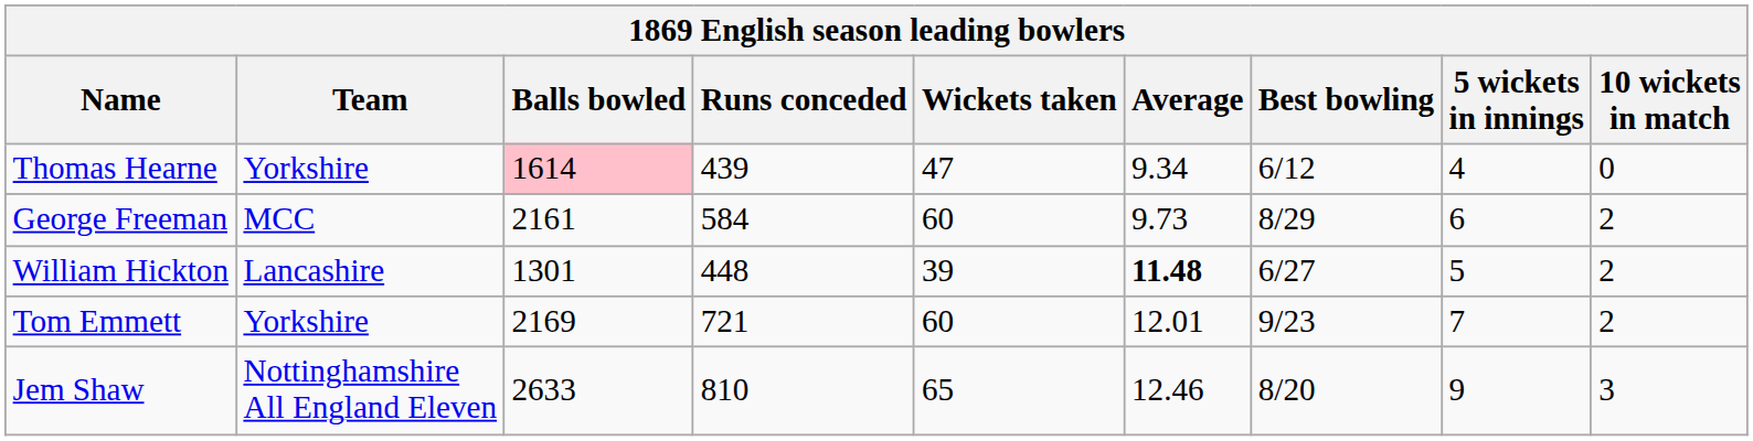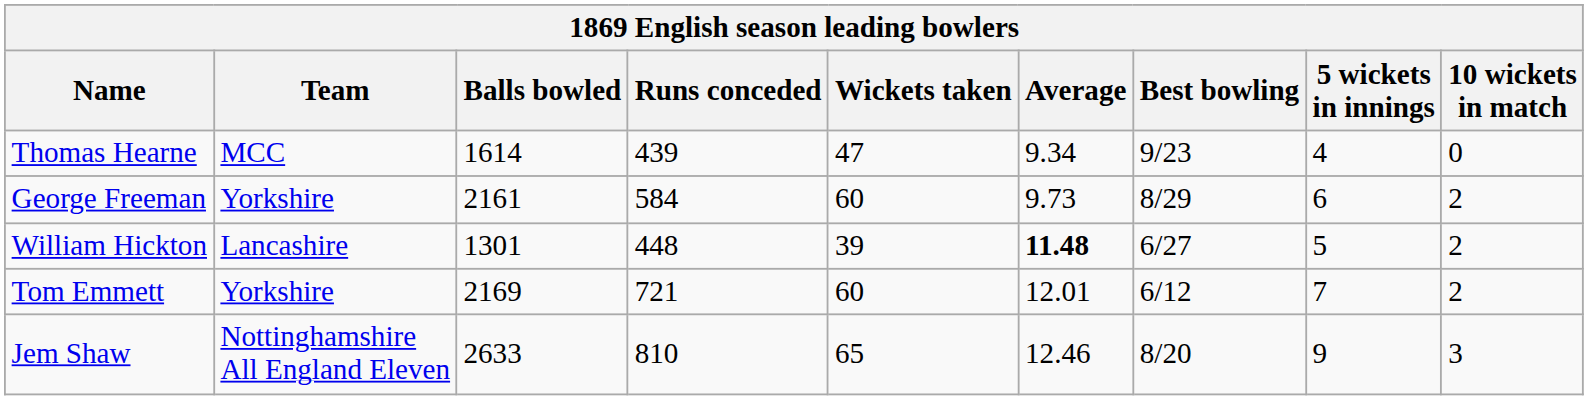 <table class="wikitable">
 <tr>
 <th bgcolor="#efefef" colspan="9">1869 English season leading bowlers</th>
 </tr>
 <tr bgcolor="#efefef">
 <th>Name</th>
 <th>Team</th>
 <th>Balls bowled</th>
 <th>Runs conceded</th>
 <th>Wickets taken</th>
 <th>Average</th>
 <th>Best bowling</th>
 <th>5 wickets<br>in innings</th>
 <th>10 wickets<br>in match</th>
 </tr>
 <tr>
 <td><a href='#'>Thomas Hearne</a></td>
-<td><a href='#'>Yorkshire</a></td>
-<td style="background: pink;">1614</td>
+<td><a href='#'>MCC</a></td>
+<td>1614</td>
 <td>439</td>
 <td>47</td>
 <td>9.34</td>
-<td>6/12</td>
+<td>9/23</td>
 <td>4</td>
 <td>0</td>
 </tr>
 <tr>
 <td><a href='#'>George Freeman</a></td>
-<td><a href='#'>MCC</a></td>
+<td><a href='#'>Yorkshire</a></td>
 <td>2161</td>
 <td>584</td>
 <td>60</td>
 <td>9.73</td>
 <td>8/29</td>
 <td>6</td>
 <td>2</td>
 </tr>
 <tr>
 <td><a href='#'>William Hickton</a></td>
 <td><a href='#'>Lancashire</a></td>
 <td>1301</td>
 <td>448</td>
 <td>39</td>
 <td><strong>11.48</strong></td>
 <td>6/27</td>
 <td>5</td>
 <td>2</td>
 </tr>
 <tr>
 <td><a href='#'>Tom Emmett</a></td>
 <td><a href='#'>Yorkshire</a></td>
 <td>2169</td>
 <td>721</td>
 <td>60</td>
 <td>12.01</td>
-<td>9/23</td>
+<td>6/12</td>
 <td>7</td>
 <td>2</td>
 </tr>
 <tr>
 <td><a href='#'>Jem Shaw</a></td>
 <td><a href='#'>Nottinghamshire</a><br><a href='#'>All England Eleven</a></td>
 <td>2633</td>
 <td>810</td>
 <td>65</td>
 <td>12.46</td>
 <td>8/20</td>
 <td>9</td>
 <td>3</td>
 </tr>
 </table>
